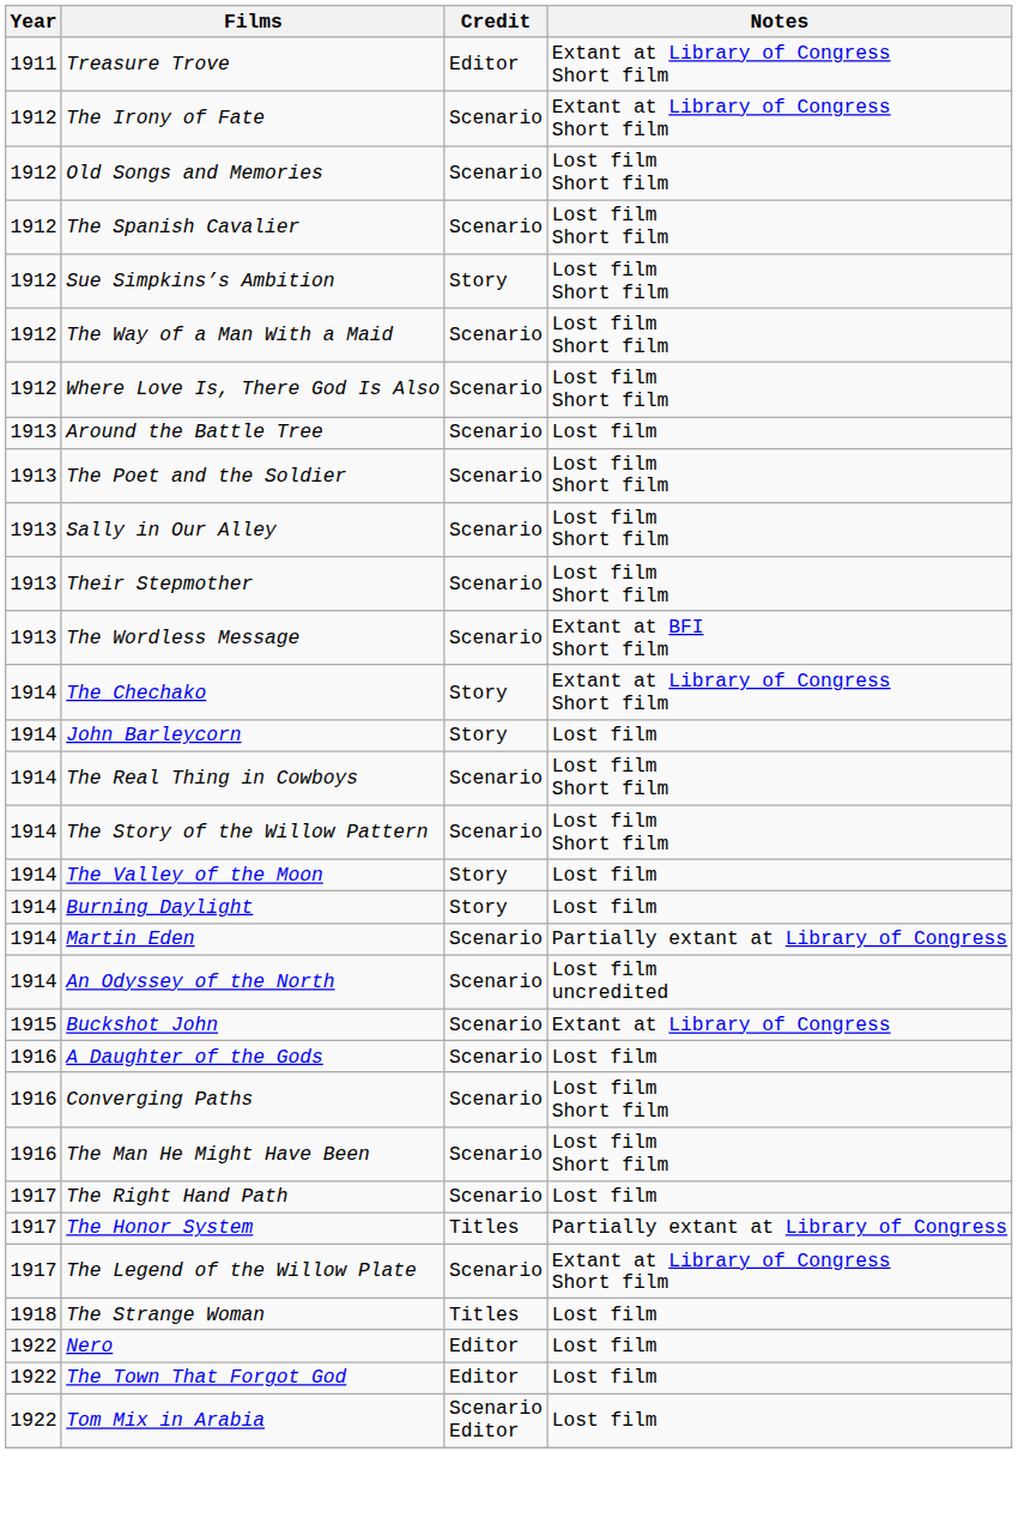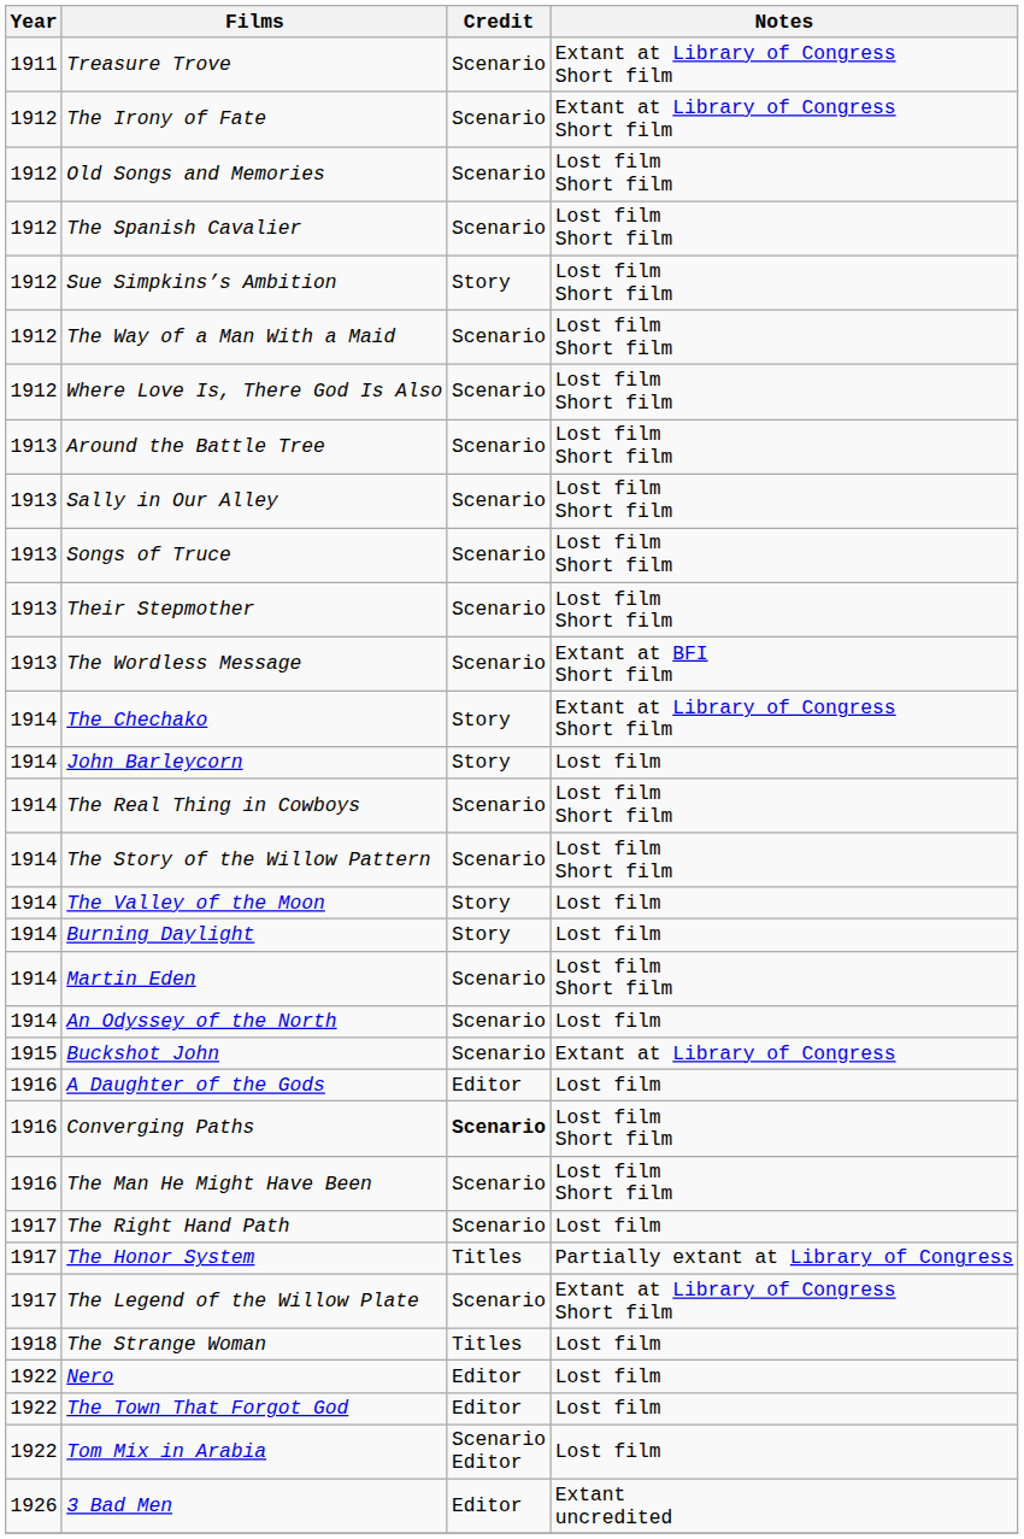 <table class="wikitable sortable">
 <tr>
 <th>Year</th>
 <th>Films</th>
 <th class="unsortable">Credit</th>
 <th class="unsortable">Notes</th>
 </tr>
 <tr>
 <td>1911</td>
 <td><em>Treasure Trove</em></td>
-<td>Editor</td>
+<td>Scenario</td>
 <td>Extant at <a href='#'>Library of Congress</a><br>Short film</td>
 </tr>
 <tr>
 <td>1912</td>
 <td><em>The Irony of Fate</em></td>
 <td>Scenario</td>
 <td>Extant at <a href='#'>Library of Congress</a><br>Short film</td>
 </tr>
 <tr>
 <td>1912</td>
 <td><em>Old Songs and Memories</em></td>
 <td>Scenario</td>
 <td>Lost film<br>Short film</td>
 </tr>
 <tr>
 <td>1912</td>
 <td><em>The Spanish Cavalier</em></td>
 <td>Scenario</td>
 <td>Lost film<br>Short film</td>
 </tr>
 <tr>
 <td>1912</td>
 <td><em>Sue Simpkins’s Ambition</em></td>
 <td>Story</td>
 <td>Lost film<br>Short film</td>
 </tr>
 <tr>
 <td>1912</td>
 <td><em>The Way of a Man With a Maid</em></td>
 <td>Scenario</td>
 <td>Lost film<br>Short film</td>
 </tr>
 <tr>
 <td>1912</td>
 <td><em>Where Love Is, There God Is Also</em></td>
 <td>Scenario</td>
 <td>Lost film<br>Short film</td>
 </tr>
 <tr>
 <td>1913</td>
 <td><em>Around the Battle Tree</em></td>
 <td>Scenario</td>
-<td>Lost film</td>
+<td>Lost film<br>Short film</td>
 </tr>
 <tr>
 <td>1913</td>
-<td><em>The Poet and the Soldier</em></td>
+<td><em>Sally in Our Alley</em></td>
 <td>Scenario</td>
 <td>Lost film<br>Short film</td>
 </tr>
 <tr>
 <td>1913</td>
-<td><em>Sally in Our Alley</em></td>
+<td><em>Songs of Truce</em></td>
 <td>Scenario</td>
 <td>Lost film<br>Short film</td>
 </tr>
 <tr>
 <td>1913</td>
 <td><em>Their Stepmother</em></td>
 <td>Scenario</td>
 <td>Lost film<br>Short film</td>
 </tr>
 <tr>
 <td>1913</td>
 <td><em>The Wordless Message</em></td>
 <td>Scenario</td>
 <td>Extant at <a href='#'> BFI</a><br>Short film</td>
 </tr>
 <tr>
 <td>1914</td>
 <td><em><a href='#'>The Chechako</a></em></td>
 <td>Story</td>
 <td>Extant at <a href='#'>Library of Congress</a><br>Short film</td>
 </tr>
 <tr>
 <td>1914</td>
 <td><em><a href='#'> John Barleycorn</a></em></td>
 <td>Story</td>
 <td>Lost film</td>
 </tr>
 <tr>
 <td>1914</td>
 <td><em>The Real Thing in Cowboys</em></td>
 <td>Scenario</td>
 <td>Lost film<br>Short film</td>
 </tr>
 <tr>
 <td>1914</td>
 <td><em>The Story of the Willow Pattern</em></td>
 <td>Scenario</td>
 <td>Lost film<br>Short film</td>
 </tr>
 <tr>
 <td>1914</td>
 <td><em><a href='#'> The Valley of the Moon</a></em></td>
 <td>Story</td>
 <td>Lost film</td>
 </tr>
 <tr>
 <td>1914</td>
 <td><em><a href='#'> Burning Daylight</a></em></td>
 <td>Story</td>
 <td>Lost film</td>
 </tr>
 <tr>
 <td>1914</td>
 <td><em><a href='#'> Martin Eden</a></em></td>
 <td>Scenario</td>
-<td>Partially extant at <a href='#'>Library of Congress</a></td>
+<td>Lost film<br>Short film</td>
 </tr>
 <tr>
 <td>1914</td>
 <td><em><a href='#'>An Odyssey of the North</a></em></td>
 <td>Scenario</td>
-<td>Lost film <br>uncredited</td>
+<td>Lost film</td>
 </tr>
 <tr>
 <td>1915</td>
 <td><em><a href='#'>Buckshot John</a></em></td>
 <td>Scenario</td>
 <td>Extant at <a href='#'>Library of Congress</a></td>
 </tr>
 <tr>
 <td>1916</td>
 <td><em><a href='#'>A Daughter of the Gods</a></em></td>
-<td>Scenario</td>
+<td>Editor</td>
 <td>Lost film</td>
 </tr>
 <tr>
 <td>1916</td>
 <td><em>Converging Paths</em></td>
-<td>Scenario</td>
+<td><strong>Scenario</strong></td>
 <td>Lost film <br>Short film</td>
 </tr>
 <tr>
 <td>1916</td>
 <td><em>The Man He Might Have Been</em></td>
 <td>Scenario</td>
 <td>Lost film <br>Short film</td>
 </tr>
 <tr>
 <td>1917</td>
 <td><em>The Right Hand Path</em></td>
 <td>Scenario</td>
 <td>Lost film</td>
 </tr>
 <tr>
 <td>1917</td>
 <td><em><a href='#'> The Honor System</a></em></td>
 <td>Titles</td>
 <td>Partially extant at <a href='#'>Library of Congress</a></td>
 </tr>
 <tr>
 <td>1917</td>
 <td><em>The Legend of the Willow Plate</em></td>
 <td>Scenario</td>
 <td>Extant at <a href='#'>Library of Congress</a><br>Short film</td>
 </tr>
 <tr>
 <td>1918</td>
 <td><em>The Strange Woman</em></td>
 <td>Titles</td>
 <td>Lost film</td>
 </tr>
 <tr>
 <td>1922</td>
 <td><em><a href='#'> Nero</a></em></td>
 <td>Editor</td>
 <td>Lost film</td>
 </tr>
 <tr>
 <td>1922</td>
 <td><em><a href='#'>The Town That Forgot God</a></em></td>
 <td>Editor</td>
 <td>Lost film</td>
 </tr>
 <tr>
 <td>1922</td>
 <td><em><a href='#'>Tom Mix in Arabia</a></em></td>
 <td>Scenario<br>Editor</td>
 <td>Lost film</td>
 </tr>
 <tr>
+<td>1926</td>
+<td><em><a href='#'>3 Bad Men</a></em></td>
+<td>Editor</td>
+<td>Extant<br>uncredited</td>
+</tr>
+<tr>
 </tr>
 </table>
